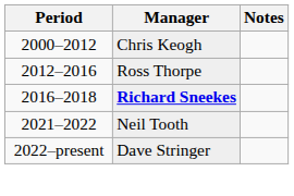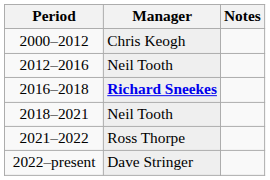 <table class="sortable wikitable">
 <tr bgcolor="#efefef">
 <th style="width:6em">Period</th>
 <th>Manager</th>
 <th>Notes</th>
 </tr>
 <tr>
 <td align=center>2000–2012</td>
 <td style="background:#efefef;">Chris Keogh</td>
 <td></td>
 </tr>
 <tr>
 <td align=center>2012–2016</td>
-<td style="background:#efefef;">Ross Thorpe</td>
+<td style="background:#efefef;">Neil Tooth</td>
 <td></td>
 </tr>
 <tr>
 <td align=center>2016–2018</td>
 <td style="background:#efefef;"><strong><a href='#'>Richard Sneekes</a></strong></td>
 <td></td>
 </tr>
 <tr>
+<td align=center>2018–2021</td>
+<td style="background:#efefef;">Neil Tooth</td>
+<td></td>
+</tr>
+<tr>
 <td align=center>2021–2022</td>
-<td style="background:#efefef;">Neil Tooth</td>
+<td style="background:#efefef;">Ross Thorpe</td>
 <td></td>
 </tr>
 <tr>
 <td align=center>2022–present</td>
 <td style="background:#efefef;">Dave Stringer</td>
 <td></td>
 </tr>
 </table>
